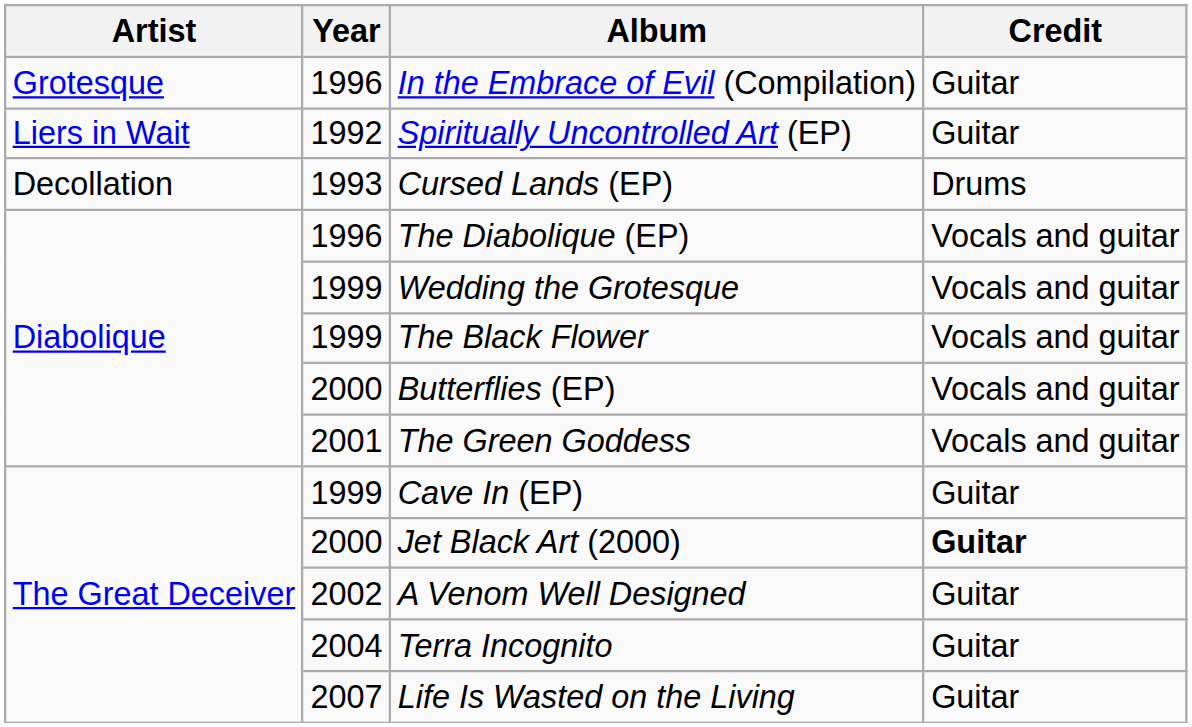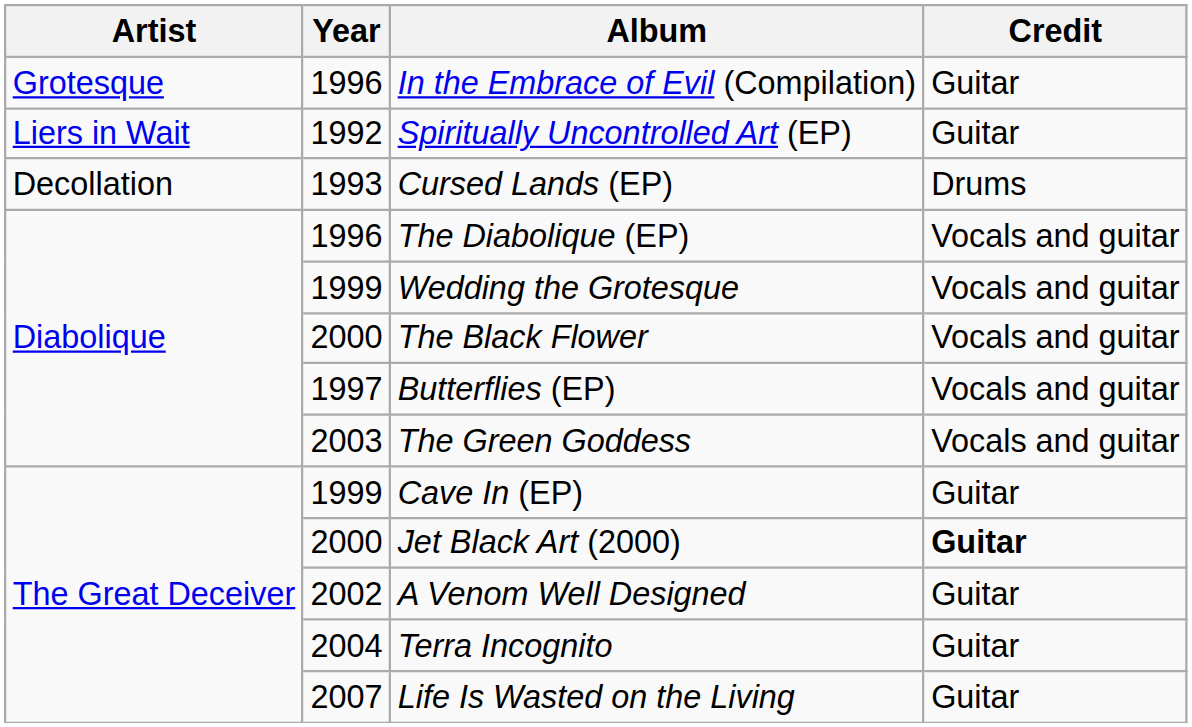 <table class="wikitable sortable" style="font-size: 90%;">
 <tr>
 <th>Artist</th>
 <th>Year</th>
 <th>Album</th>
 <th>Credit</th>
 </tr>
 <tr>
 <td><a href='#'>Grotesque</a></td>
 <td>1996</td>
 <td><em><a href='#'>In the Embrace of Evil</a></em> (Compilation)</td>
 <td>Guitar</td>
 </tr>
 <tr>
 <td><a href='#'>Liers in Wait</a></td>
 <td>1992</td>
 <td><em><a href='#'>Spiritually Uncontrolled Art</a></em> (EP)</td>
 <td>Guitar</td>
 </tr>
 <tr>
 <td>Decollation</td>
 <td>1993</td>
 <td><em>Cursed Lands</em> (EP)</td>
 <td>Drums</td>
 </tr>
 <tr>
 <td rowspan=5><a href='#'>Diabolique</a></td>
 <td>1996</td>
 <td><em>The Diabolique</em> (EP)</td>
 <td>Vocals and guitar</td>
 </tr>
 <tr>
 <td>1999</td>
 <td><em>Wedding the Grotesque</em></td>
 <td>Vocals and guitar</td>
 </tr>
 <tr>
-<td>1999</td>
+<td>2000</td>
 <td><em>The Black Flower</em></td>
 <td>Vocals and guitar</td>
 </tr>
 <tr>
-<td>2000</td>
+<td>1997</td>
 <td><em>Butterflies</em> (EP)</td>
 <td>Vocals and guitar</td>
 </tr>
 <tr>
-<td>2001</td>
+<td>2003</td>
 <td><em>The Green Goddess</em></td>
 <td>Vocals and guitar</td>
 </tr>
 <tr>
 <td rowspan=5><a href='#'>The Great Deceiver</a></td>
 <td>1999</td>
 <td><em>Cave In</em> (EP)</td>
 <td>Guitar</td>
 </tr>
 <tr>
 <td>2000</td>
 <td><em>Jet Black Art</em> (2000)</td>
 <td><strong>Guitar</strong></td>
 </tr>
 <tr>
 <td>2002</td>
 <td><em>A Venom Well Designed</em></td>
 <td>Guitar</td>
 </tr>
 <tr>
 <td>2004</td>
 <td><em>Terra Incognito</em></td>
 <td>Guitar</td>
 </tr>
 <tr>
 <td>2007</td>
 <td><em>Life Is Wasted on the Living</em></td>
 <td>Guitar</td>
 </tr>
 </table>
